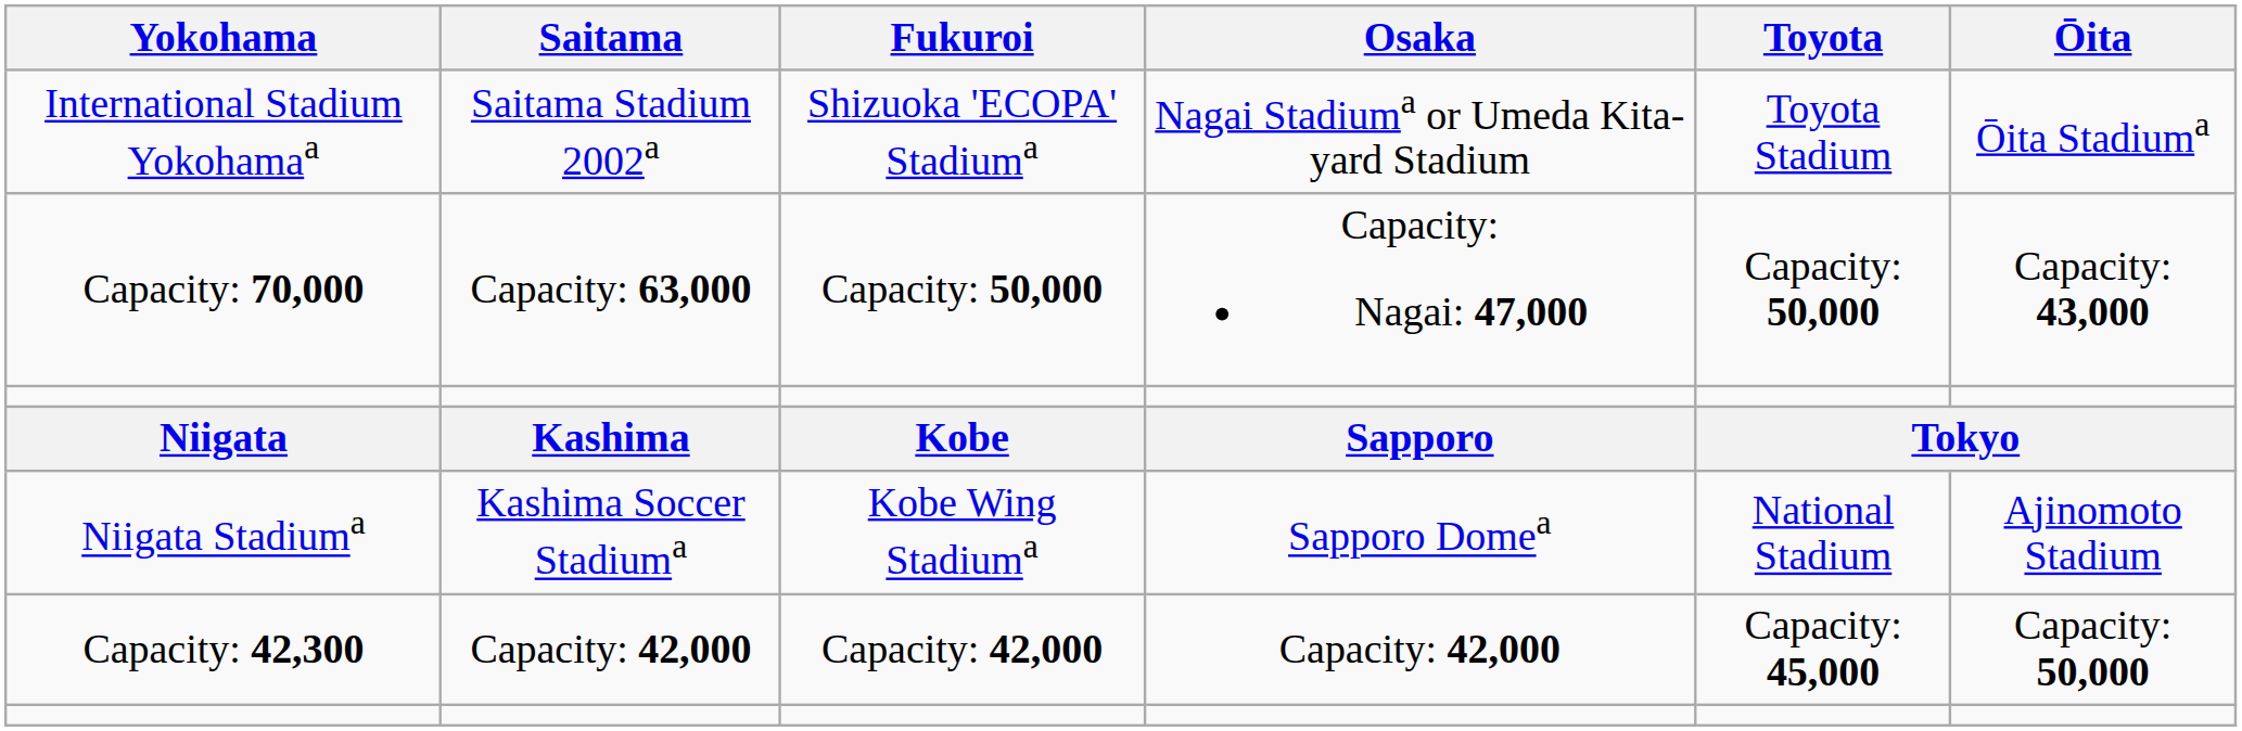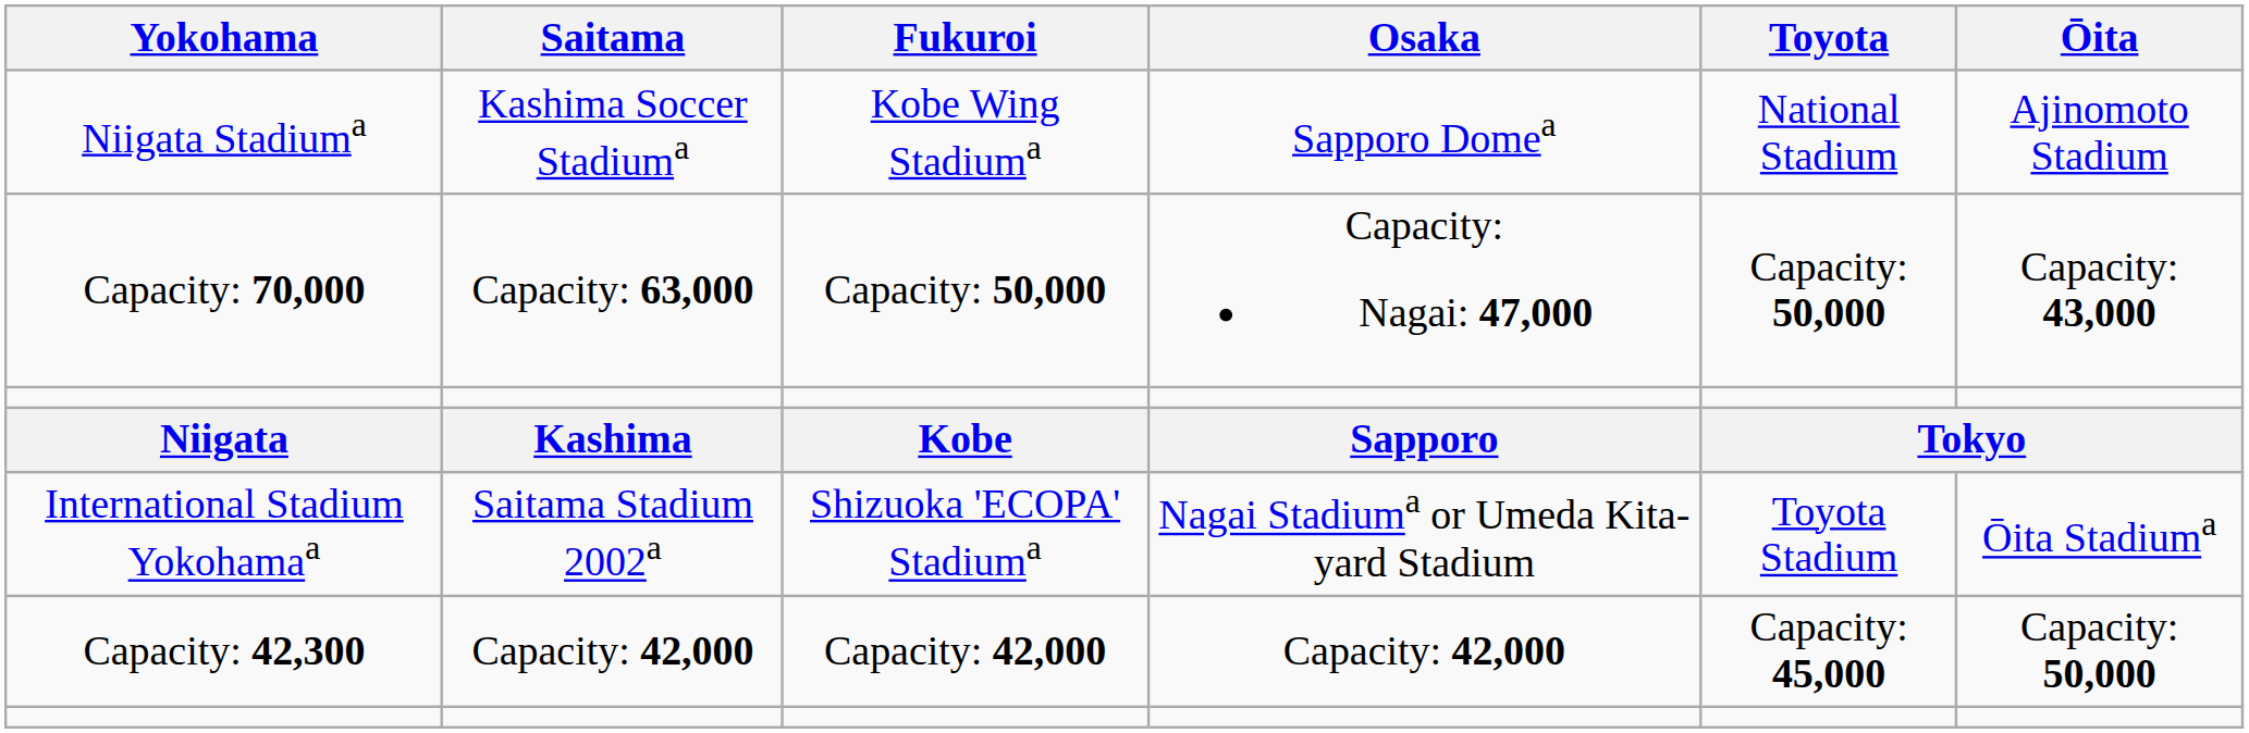 <table class="wikitable" style="text-align:center;">
 <tr>
 <th><a href='#'>Yokohama</a></th>
 <th><a href='#'>Saitama</a></th>
 <th><a href='#'>Fukuroi</a></th>
 <th><a href='#'>Osaka</a></th>
 <th><a href='#'>Toyota</a></th>
 <th><a href='#'>Ōita</a></th>
 </tr>
 <tr>
-<td><a href='#'>International Stadium Yokohama</a><sup>a</sup></td>
-<td><a href='#'>Saitama Stadium 2002</a><sup>a</sup></td>
-<td><a href='#'>Shizuoka 'ECOPA' Stadium</a><sup>a</sup></td>
-<td><a href='#'>Nagai Stadium</a><sup>a</sup> or Umeda Kita-yard Stadium</td>
-<td><a href='#'>Toyota Stadium</a></td>
-<td><a href='#'>Ōita Stadium</a><sup>a</sup></td>
+<td><a href='#'>Niigata Stadium</a><sup>a</sup></td>
+<td><a href='#'>Kashima Soccer Stadium</a><sup>a</sup></td>
+<td><a href='#'>Kobe Wing Stadium</a><sup>a</sup></td>
+<td><a href='#'>Sapporo Dome</a><sup>a</sup></td>
+<td><a href='#'>National Stadium</a></td>
+<td><a href='#'>Ajinomoto Stadium</a></td>
 </tr>
 <tr>
 <td>Capacity: <strong>70,000</strong></td>
 <td>Capacity: <strong>63,000</strong></td>
 <td>Capacity: <strong>50,000</strong></td>
 <td>Capacity:<br><ul><li>Nagai: <strong>47,000</strong></li></ul></td>
 <td>Capacity: <strong>50,000</strong></td>
 <td>Capacity: <strong>43,000</strong></td>
 </tr>
 <tr>
 <td></td>
 <td></td>
 <td></td>
 <td></td>
 <td></td>
 <td></td>
 </tr>
 <tr>
 <th><a href='#'>Niigata</a></th>
 <th><a href='#'>Kashima</a></th>
 <th><a href='#'>Kobe</a></th>
 <th><a href='#'>Sapporo</a></th>
 <th colspan=2><a href='#'>Tokyo</a></th>
 </tr>
 <tr>
-<td><a href='#'>Niigata Stadium</a><sup>a</sup></td>
-<td><a href='#'>Kashima Soccer Stadium</a><sup>a</sup></td>
-<td><a href='#'>Kobe Wing Stadium</a><sup>a</sup></td>
-<td><a href='#'>Sapporo Dome</a><sup>a</sup></td>
-<td><a href='#'>National Stadium</a></td>
-<td><a href='#'>Ajinomoto Stadium</a></td>
+<td><a href='#'>International Stadium Yokohama</a><sup>a</sup></td>
+<td><a href='#'>Saitama Stadium 2002</a><sup>a</sup></td>
+<td><a href='#'>Shizuoka 'ECOPA' Stadium</a><sup>a</sup></td>
+<td><a href='#'>Nagai Stadium</a><sup>a</sup> or Umeda Kita-yard Stadium</td>
+<td><a href='#'>Toyota Stadium</a></td>
+<td><a href='#'>Ōita Stadium</a><sup>a</sup></td>
 </tr>
 <tr>
 <td>Capacity: <strong>42,300</strong></td>
 <td>Capacity: <strong>42,000</strong></td>
 <td>Capacity: <strong>42,000</strong></td>
 <td>Capacity: <strong>42,000</strong></td>
 <td>Capacity: <strong>45,000</strong></td>
 <td>Capacity: <strong>50,000</strong></td>
 </tr>
 <tr>
 <td></td>
 <td></td>
 <td></td>
 <td></td>
 <td></td>
 <td></td>
 </tr>
 </table>
